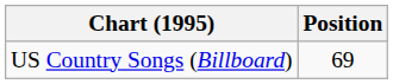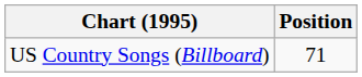 <table class="wikitable sortable">
 <tr>
 <th scope="col">Chart (1995)</th>
 <th scope="col">Position</th>
 </tr>
 <tr>
 <td>US <a href='#'>Country Songs</a> (<em><a href='#'>Billboard</a></em>)</td>
-<td align="center">69</td>
+<td align="center">71</td>
 </tr>
 </table>
